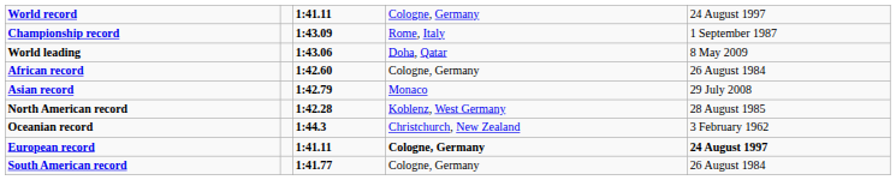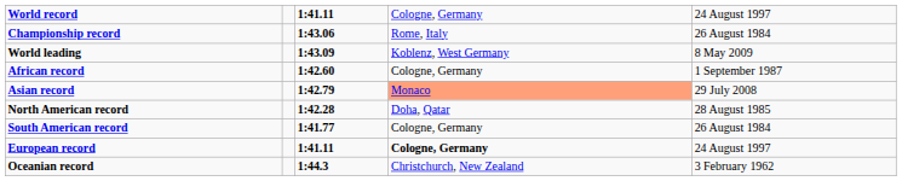 <table class="wikitable" width=75%>
 <tr>
 <td><strong><a href='#'>World record</a></strong></td>
 <td></td>
 <td><strong>1:41.11</strong></td>
 <td><a href='#'>Cologne</a>, <a href='#'>Germany</a></td>
 <td>24 August 1997</td>
 </tr>
 <tr>
 <td><strong><a href='#'>Championship record</a></strong></td>
 <td></td>
-<td><strong>1:43.09</strong></td>
+<td><strong>1:43.06</strong></td>
 <td><a href='#'>Rome</a>, <a href='#'>Italy</a></td>
-<td>1 September 1987</td>
+<td>26 August 1984</td>
 </tr>
 <tr>
 <td><strong>World leading</strong></td>
 <td></td>
-<td><strong>1:43.06</strong></td>
-<td><a href='#'>Doha</a>, <a href='#'>Qatar</a></td>
+<td><strong>1:43.09</strong></td>
+<td><a href='#'>Koblenz</a>, <a href='#'>West Germany</a></td>
 <td>8 May 2009</td>
 </tr>
 <tr>
 <td><strong><a href='#'>African record</a></strong></td>
 <td></td>
 <td><strong>1:42.60</strong></td>
 <td>Cologne, Germany</td>
-<td>26 August 1984</td>
+<td>1 September 1987</td>
 </tr>
 <tr>
 <td><strong><a href='#'>Asian record</a></strong></td>
 <td></td>
 <td><strong>1:42.79</strong></td>
-<td><a href='#'>Monaco</a></td>
+<td style="background: lightsalmon;"><a href='#'>Monaco</a></td>
 <td>29 July 2008</td>
 </tr>
 <tr>
 <td><strong>North American record</strong></td>
 <td></td>
 <td><strong>1:42.28</strong></td>
-<td><a href='#'>Koblenz</a>, <a href='#'>West Germany</a></td>
+<td><a href='#'>Doha</a>, <a href='#'>Qatar</a></td>
 <td>28 August 1985</td>
+</tr>
+<tr>
+<td><strong><a href='#'>South American record</a></strong></td>
+<td></td>
+<td><strong>1:41.77</strong></td>
+<td>Cologne, Germany</td>
+<td>26 August 1984</td>
+</tr>
+<tr>
+<td><strong><a href='#'>European record</a></strong></td>
+<td></td>
+<td><strong>1:41.11</strong></td>
+<td><strong>Cologne, Germany</strong></td>
+<td>24 August 1997</td>
 </tr>
 <tr>
 <td><strong>Oceanian record</strong></td>
 <td></td>
 <td><strong>1:44.3</strong></td>
 <td><a href='#'>Christchurch</a>, <a href='#'>New Zealand</a></td>
 <td>3 February 1962</td>
 </tr>
-<tr>
-<td><strong><a href='#'>European record</a></strong></td>
-<td></td>
-<td><strong>1:41.11</strong></td>
-<td><strong>Cologne, Germany</strong></td>
-<td><strong>24 August 1997</strong></td>
-</tr>
-<tr>
-<td><strong><a href='#'>South American record</a></strong></td>
-<td></td>
-<td><strong>1:41.77</strong></td>
-<td>Cologne, Germany</td>
-<td>26 August 1984</td>
-</tr>
 </table>
